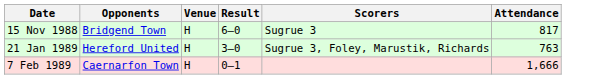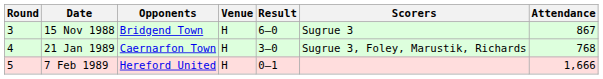 <table class="wikitable">
 <tr>
+<th>Round</th>
 <th>Date</th>
 <th>Opponents</th>
 <th>Venue</th>
 <th>Result</th>
 <th>Scorers</th>
 <th>Attendance</th>
 </tr>
 <tr bgcolor="#ddffdd">
+<td>3</td>
 <td>15 Nov 1988</td>
 <td><a href='#'>Bridgend Town</a></td>
 <td>H</td>
 <td>6–0</td>
 <td>Sugrue 3</td>
-<td align="right">817</td>
+<td align="right">867</td>
 </tr>
 <tr bgcolor="#ddffdd">
+<td>4</td>
 <td>21 Jan 1989</td>
-<td><a href='#'>Hereford United</a></td>
+<td><a href='#'>Caernarfon Town</a></td>
 <td>H</td>
 <td>3–0</td>
 <td>Sugrue 3, Foley, Marustik, Richards</td>
-<td align="right">763</td>
+<td align="right">768</td>
 </tr>
 <tr bgcolor="#ffdddd">
+<td>5</td>
 <td>7 Feb 1989</td>
-<td><a href='#'>Caernarfon Town</a></td>
+<td><a href='#'>Hereford United</a></td>
 <td>H</td>
 <td>0–1</td>
 <td></td>
 <td align="right">1,666</td>
 </tr>
 </table>
